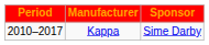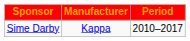 <table class="wikitable" style="text-align:center;margin-left:1em;float:center">
 <tr>
+<th style="background:Red; color:Orange;">Sponsor</th>
+<th style="background:Red; color:Orange;">Manufacturer</th>
 <th style="background:Red; color:Orange;">Period</th>
-<th style="background:Red; color:Orange;">Manufacturer</th>
-<th style="background:Red; color:Orange;">Sponsor</th>
 </tr>
 <tr>
+<td><a href='#'>Sime Darby</a></td>
+<td><a href='#'>Kappa</a></td>
 <td>2010–2017</td>
-<td><a href='#'>Kappa</a></td>
-<td><a href='#'>Sime Darby</a></td>
 </tr>
 </table>
